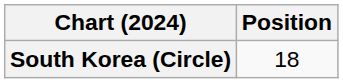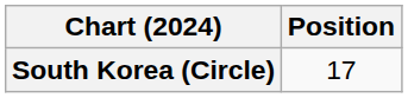 <table class="wikitable plainrowheaders" style="text-align:center">
 <tr>
 <th scope="col">Chart (2024)</th>
 <th scope="col">Position</th>
 </tr>
 <tr>
 <th scope="row">South Korea (Circle)</th>
-<td>18</td>
+<td>17</td>
 </tr>
 </table>
